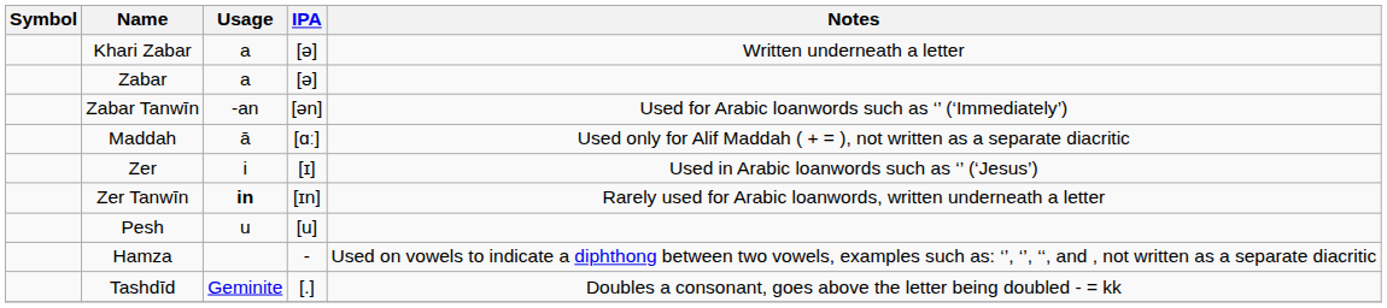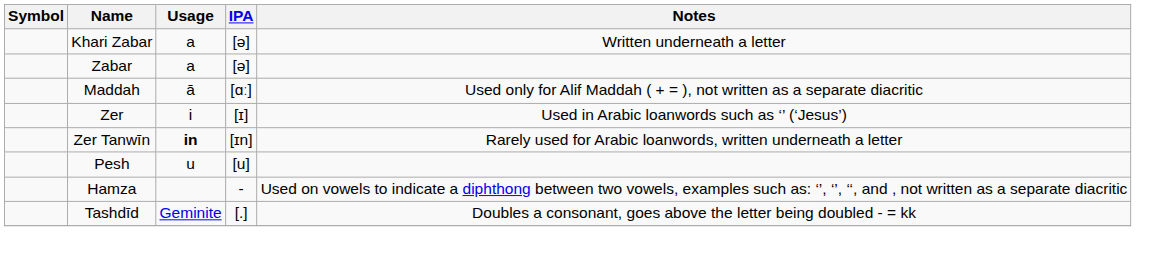 <table class="wikitable">
 <tr>
 <th>Symbol</th>
 <th>Name</th>
 <th>Usage</th>
 <th><a href='#'>IPA</a></th>
 <th>Notes</th>
 </tr>
 <tr>
 <td align="center"></td>
 <td align="center">Khari Zabar</td>
 <td align="center">a</td>
 <td align="center">[ə]</td>
 <td align="center">Written underneath a letter</td>
 </tr>
 <tr>
 <td align="center"></td>
 <td align="center">Zabar</td>
 <td align="center">a</td>
 <td align="center">[ə]</td>
 <td align="center"></td>
-</tr>
-<tr>
-<td align="center"></td>
-<td align="center">Zabar Tanwīn</td>
-<td align="center">-an</td>
-<td align="center">[ən]</td>
-<td align="center">Used for Arabic loanwords such as ‘’ (‘Immediately’)</td>
 </tr>
 <tr>
 <td align="center"></td>
 <td align="center">Maddah</td>
 <td align="center">ā</td>
 <td align="center">[ɑː]</td>
 <td align="center">Used only for Alif Maddah ( +  = ), not written as a separate diacritic</td>
 </tr>
 <tr>
 <td align="center"></td>
 <td align="center">Zer</td>
 <td align="center">i</td>
 <td align="center">[ɪ]</td>
 <td align="center">Used in Arabic loanwords such as ‘’ (‘Jesus’)</td>
 </tr>
 <tr>
 <td align="center"></td>
 <td align="center">Zer Tanwīn</td>
 <td align="center"><strong>in</strong></td>
 <td align="center">[ɪn]</td>
 <td align="center">Rarely used for Arabic loanwords, written underneath a letter</td>
 </tr>
 <tr>
 <td align="center"></td>
 <td align="center">Pesh</td>
 <td align="center">u</td>
 <td align="center">[u]</td>
 <td align="center"></td>
 </tr>
 <tr>
 <td align="center"></td>
 <td align="center">Hamza</td>
 <td align="center"></td>
 <td align="center">-</td>
 <td align="center">Used on vowels to indicate a <a href='#'>diphthong</a> between two vowels, examples such as: ‘’, ‘’, ‘‘, and  , not written as a separate diacritic</td>
 </tr>
 <tr>
 <td align="center"></td>
 <td align="center">Tashdīd</td>
 <td align="center"><a href='#'>Geminite</a></td>
 <td align="center">[.]</td>
 <td align="center">Doubles a consonant, goes above the letter being doubled -  = kk</td>
 </tr>
 <tr>
 </tr>
 </table>
